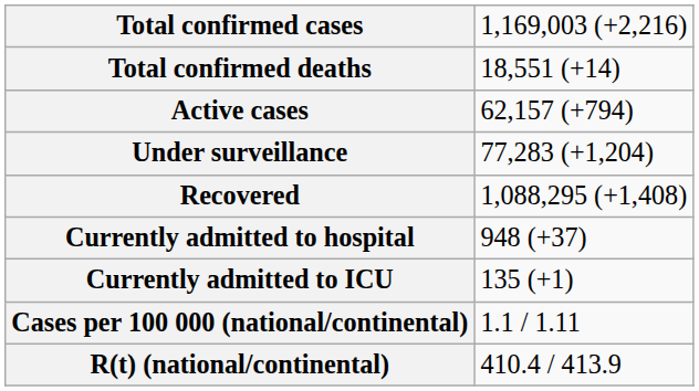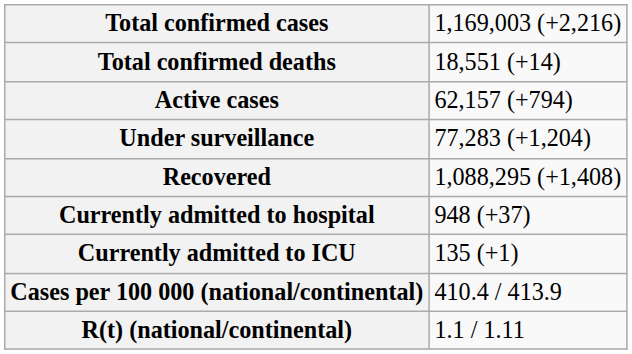 <table class="wikitable">
 <tr>
 <th>Total confirmed cases</th>
 <td>1,169,003 (+2,216)</td>
 </tr>
 <tr>
 <th>Total confirmed deaths</th>
 <td>18,551 (+14)</td>
 </tr>
 <tr>
 <th>Active cases</th>
 <td>62,157 (+794)</td>
 </tr>
 <tr>
 <th>Under surveillance</th>
 <td>77,283 (+1,204)</td>
 </tr>
 <tr>
 <th>Recovered</th>
 <td>1,088,295 (+1,408)</td>
 </tr>
 <tr>
 <th>Currently admitted to hospital</th>
 <td>948 (+37)</td>
 </tr>
 <tr>
 <th>Currently admitted to ICU</th>
 <td>135 (+1)</td>
 </tr>
 <tr>
 <th>Cases per 100 000 (national/continental)</th>
-<td>1.1 / 1.11</td>
+<td>410.4 / 413.9</td>
 </tr>
 <tr>
 <th>R(t) (national/continental)</th>
-<td>410.4 / 413.9</td>
+<td>1.1 / 1.11</td>
 </tr>
 </table>
